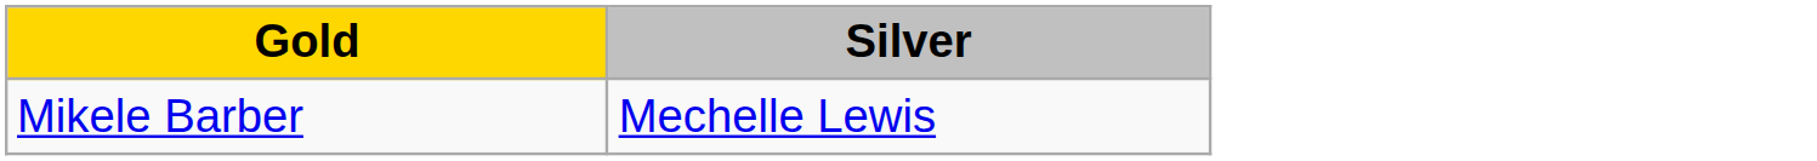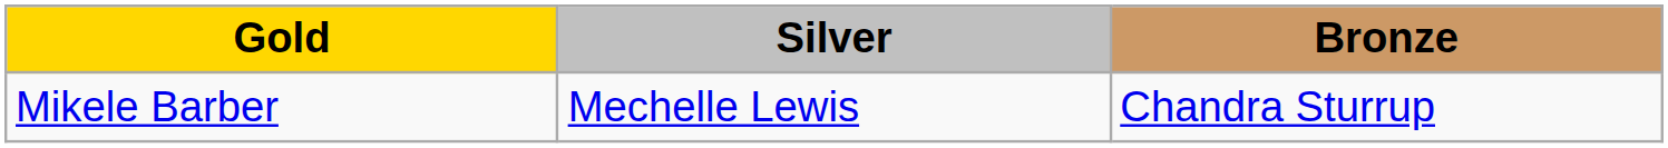 <table class="wikitable" style="text-align:left">
 <tr align="center">
 <td width=200 bgcolor=gold><strong>Gold</strong></td>
 <td width=200 bgcolor=silver><strong>Silver</strong></td>
+<td width=200 bgcolor=CC9966><strong>Bronze</strong></td>
 </tr>
 <tr>
 <td><a href='#'>Mikele Barber</a><br><em></em></td>
 <td><a href='#'>Mechelle Lewis</a><br><em></em></td>
+<td><a href='#'>Chandra Sturrup</a><br><em></em></td>
 </tr>
 </table>
